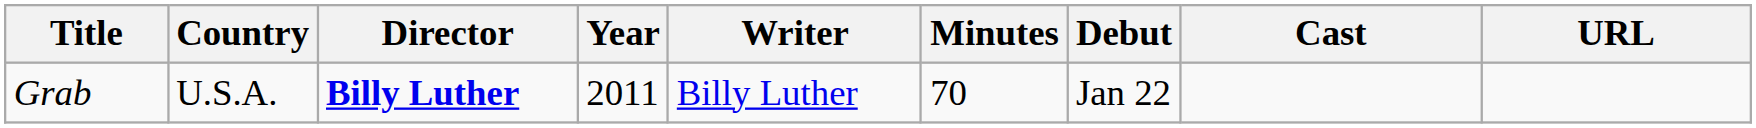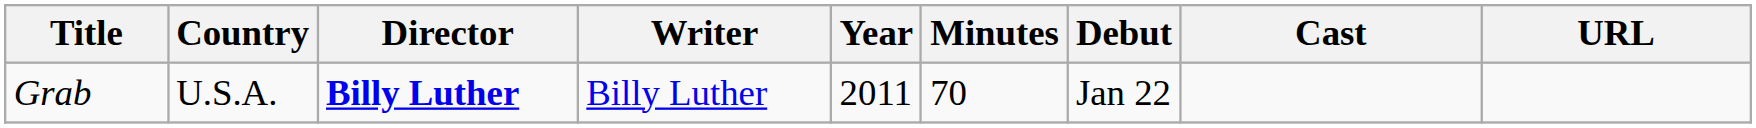 <table class="wikitable" style="width:760px">
 <tr>
 <th width="75">Title</th>
 <th width="50">Country</th>
 <th width="125">Director</th>
+<th width="125">Writer</th>
 <th width="30">Year</th>
-<th width="125">Writer</th>
 <th width="15">Minutes</th>
 <th width="40">Debut</th>
 <th width="160">Cast</th>
 <th width="140">URL</th>
 </tr>
 <tr>
 <td><em>Grab</em></td>
 <td>U.S.A.</td>
 <td><strong><a href='#'>Billy Luther</a></strong></td>
+<td><a href='#'>Billy Luther</a></td>
 <td>2011</td>
-<td><a href='#'>Billy Luther</a></td>
 <td>70</td>
 <td>Jan 22</td>
 <td></td>
 <td> </td>
 </tr>
 </table>
